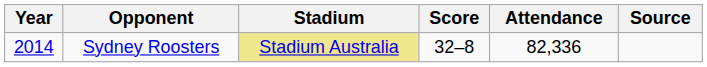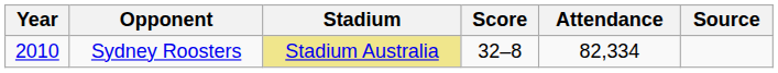 <table class="wikitable" width="100%" style="text-align: center;">
 <tr>
 <th>Year</th>
 <th>Opponent</th>
 <th>Stadium</th>
 <th>Score</th>
 <th>Attendance</th>
 <th>Source</th>
 </tr>
 <tr>
-<td><a href='#'>2014</a></td>
+<td><a href='#'>2010</a></td>
 <td> <a href='#'>Sydney Roosters</a></td>
 <td style="background: khaki;"><a href='#'>Stadium Australia</a></td>
 <td>32–8</td>
-<td>82,336</td>
+<td>82,334</td>
 <td></td>
 </tr>
 </table>
